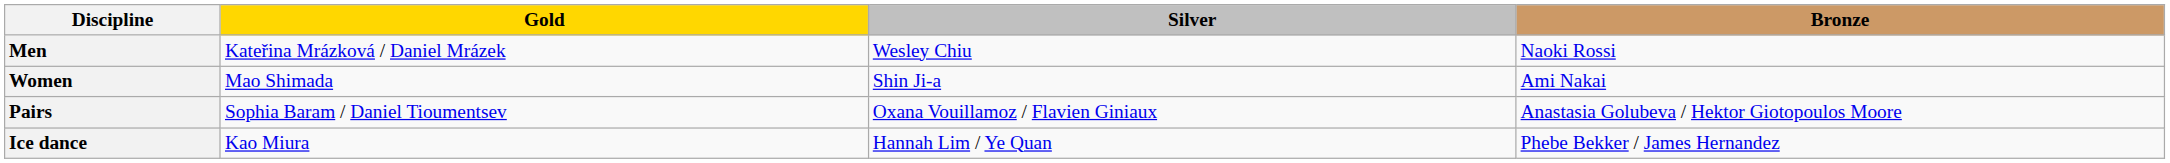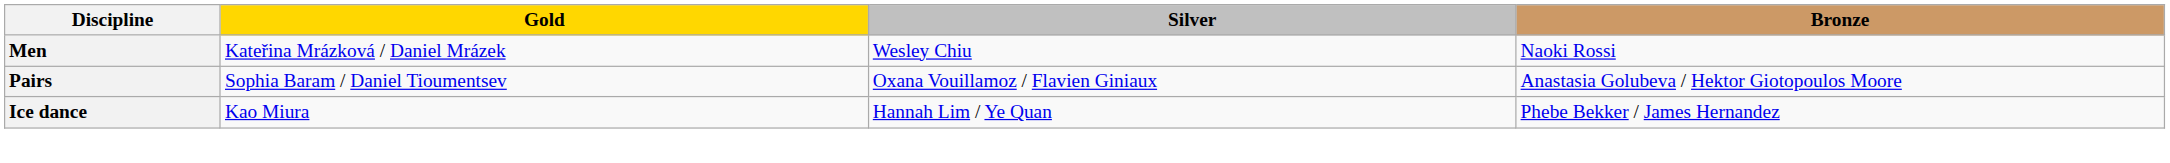 <table class="wikitable unsortable" style="text-align:left; width:90%;">
 <tr>
 <th scope="col" style="text-align:center; width:10%">Discipline</th>
 <td scope="col" style="text-align:center; width:30%; background:gold"><strong>Gold</strong></td>
 <td scope="col" style="text-align:center; width:30%; background:silver"><strong>Silver</strong></td>
 <td scope="col" style="text-align:center; width:30%; background:#c96"><strong>Bronze</strong></td>
 </tr>
 <tr>
 <th scope="row" style="text-align:left">Men</th>
 <td> <a href='#'>Kateřina Mrázková</a> / <a href='#'>Daniel Mrázek</a></td>
 <td> <a href='#'>Wesley Chiu</a></td>
 <td> <a href='#'>Naoki Rossi</a></td>
 </tr>
 <tr>
-<th scope="row" style="text-align:left">Women</th>
-<td> <a href='#'>Mao Shimada</a></td>
-<td> <a href='#'>Shin Ji-a</a></td>
-<td> <a href='#'>Ami Nakai</a></td>
-</tr>
-<tr>
 <th scope="row" style="text-align:left">Pairs</th>
 <td> <a href='#'>Sophia Baram</a> / <a href='#'>Daniel Tioumentsev</a></td>
 <td> <a href='#'>Oxana Vouillamoz</a> / <a href='#'>Flavien Giniaux</a></td>
 <td> <a href='#'>Anastasia Golubeva</a> / <a href='#'>Hektor Giotopoulos Moore</a></td>
 </tr>
 <tr>
 <th scope="row" style="text-align:left">Ice dance</th>
 <td> <a href='#'>Kao Miura</a></td>
 <td> <a href='#'>Hannah Lim</a> / <a href='#'>Ye Quan</a></td>
 <td> <a href='#'>Phebe Bekker</a> / <a href='#'>James Hernandez</a></td>
 </tr>
 </table>
